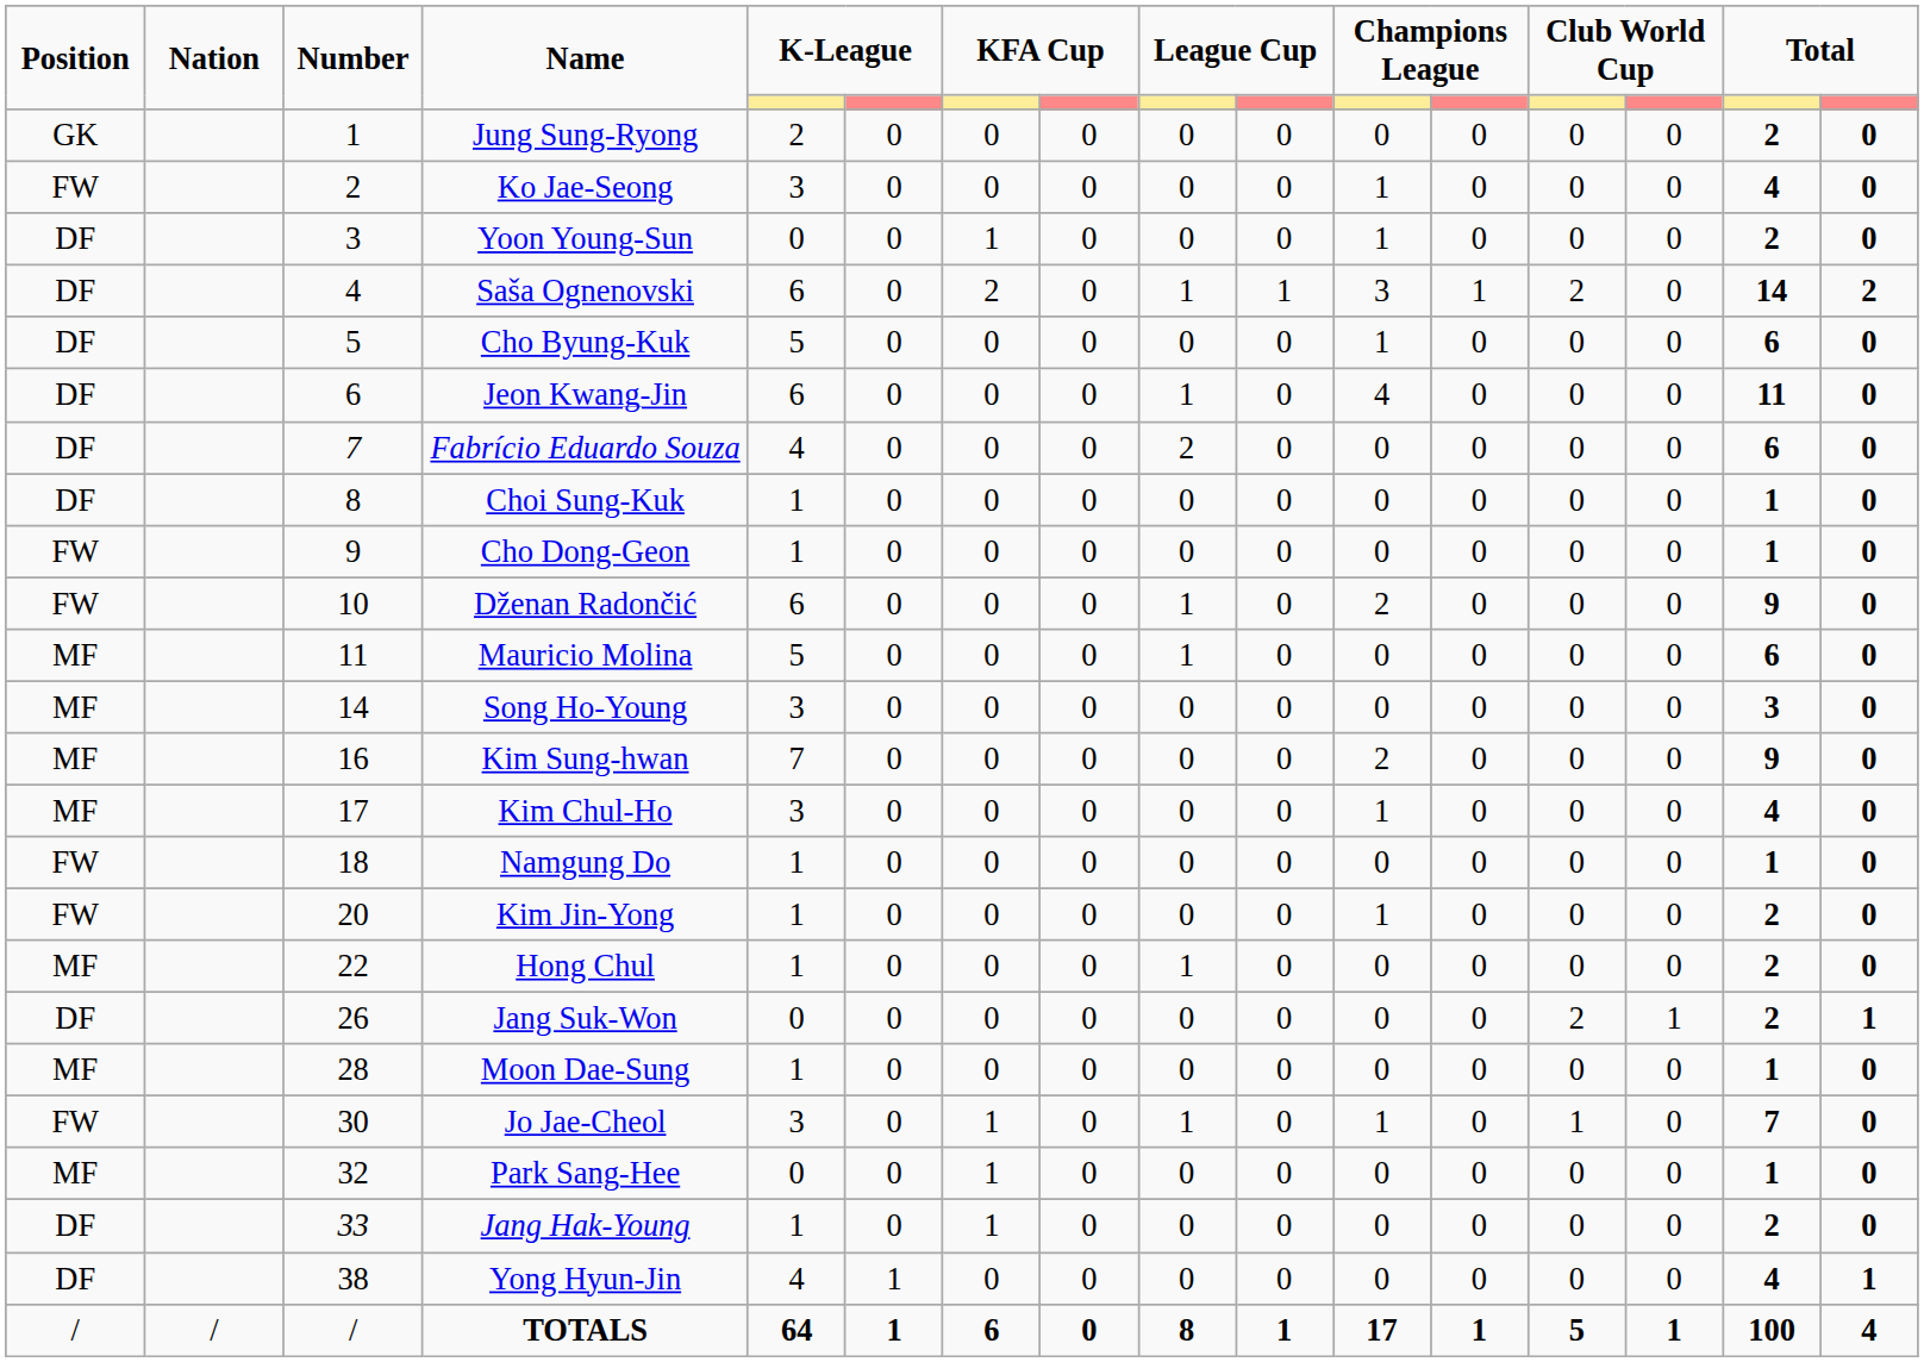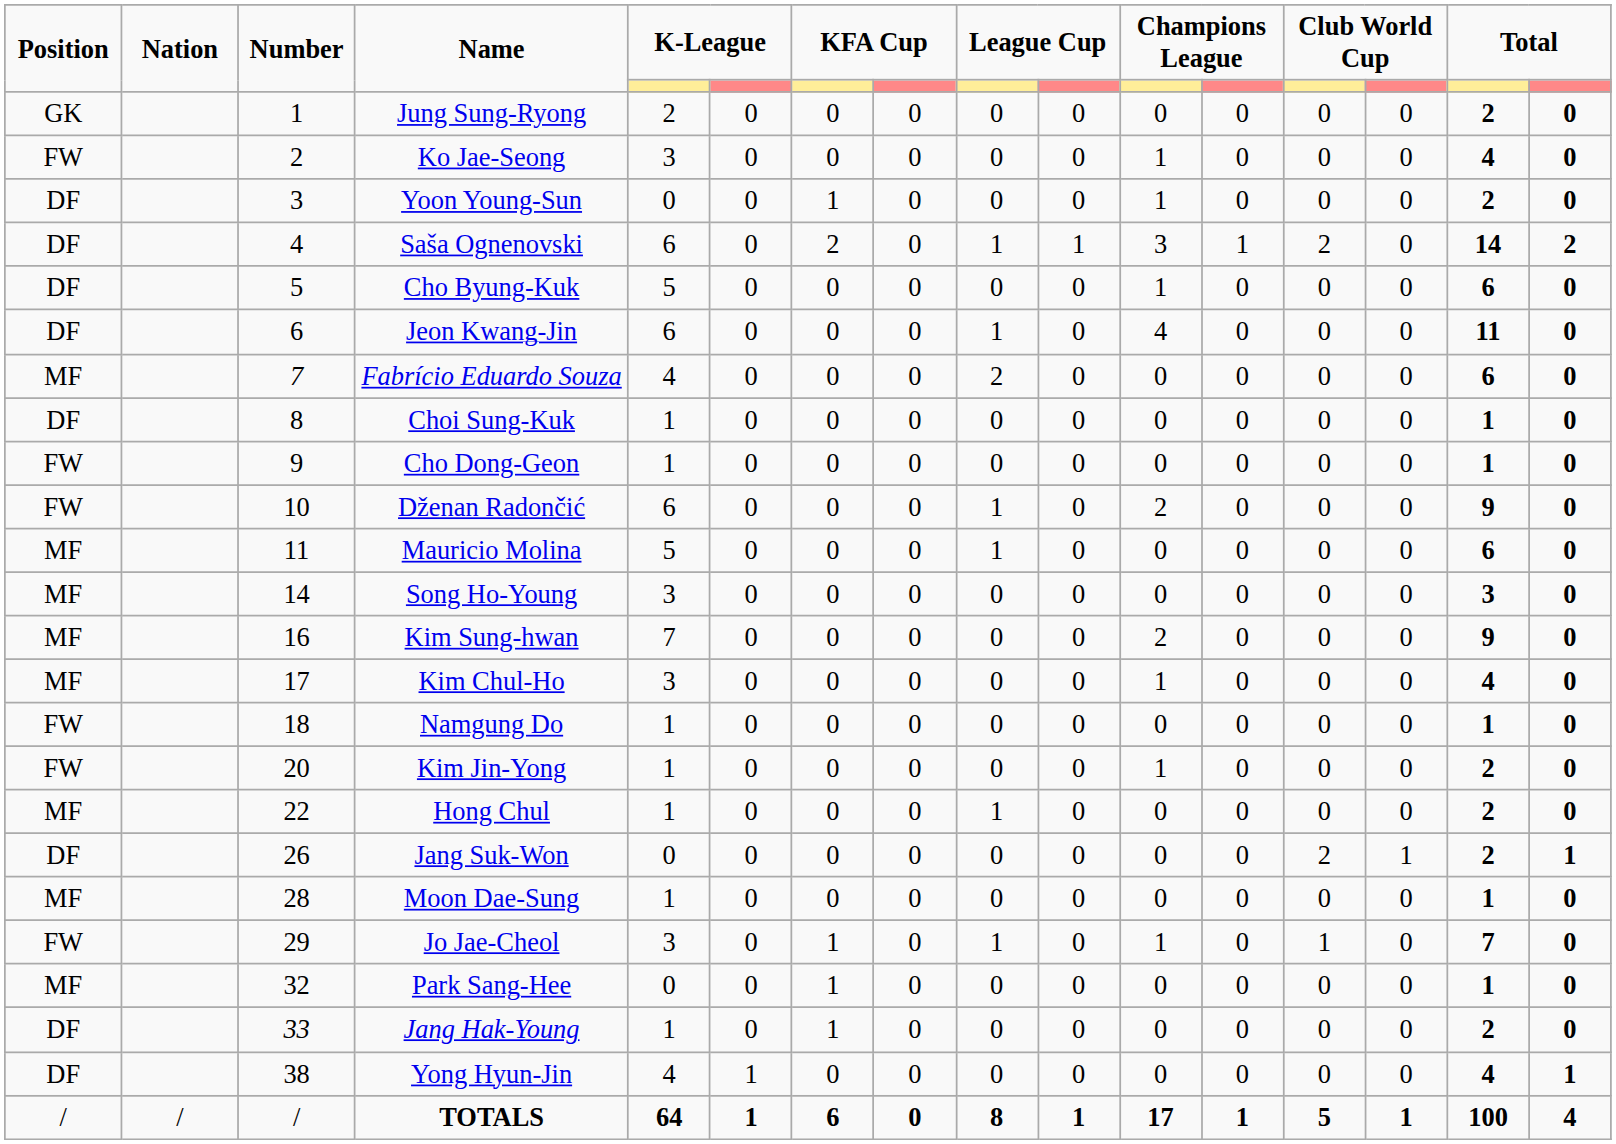 <table class="wikitable" style="font-size: 95%; text-align: center;">
 <tr style="text-align:center;">
 <td rowspan="2"  style="width:60px; "><strong>Position</strong></td>
 <td rowspan="2"  style="width:60px; "><strong>Nation</strong></td>
 <td rowspan="2"  style="width:60px; "><strong>Number</strong></td>
 <td rowspan="2"  style="width:150px; "><strong>Name</strong></td>
 <td colspan="2"  style="width:80px; "><strong>K-League</strong></td>
 <td colspan="2"  style="width:80px; "><strong>KFA Cup</strong></td>
 <td colspan="2"  style="width:80px; "><strong>League Cup</strong></td>
 <td colspan="2"  style="width:80px; "><strong>Champions League</strong></td>
 <td colspan="2"  style="width:80px; "><strong>Club World Cup</strong></td>
 <td colspan="2"  style="width:80px; "><strong>Total</strong></td>
 </tr>
 <tr>
 <th style="width:40px; background:#fe9;"></th>
 <th style="width:40px; background:#ff8888;"></th>
 <th style="width:40px; background:#fe9;"></th>
 <th style="width:40px; background:#ff8888;"></th>
 <th style="width:40px; background:#fe9;"></th>
 <th style="width:40px; background:#ff8888;"></th>
 <th style="width:40px; background:#fe9;"></th>
 <th style="width:40px; background:#ff8888;"></th>
 <th style="width:40px; background:#fe9;"></th>
 <th style="width:40px; background:#ff8888;"></th>
 <th style="width:40px; background:#fe9;"></th>
 <th style="width:40px; background:#ff8888;"></th>
 </tr>
 <tr>
 <td>GK</td>
 <td></td>
 <td>1</td>
 <td><a href='#'>Jung Sung-Ryong</a></td>
 <td>2</td>
 <td>0</td>
 <td>0</td>
 <td>0</td>
 <td>0</td>
 <td>0</td>
 <td>0</td>
 <td>0</td>
 <td>0</td>
 <td>0</td>
 <td><strong>2</strong></td>
 <td><strong>0</strong></td>
 </tr>
 <tr>
 <td>FW</td>
 <td></td>
 <td>2</td>
 <td><a href='#'>Ko Jae-Seong</a></td>
 <td>3</td>
 <td>0</td>
 <td>0</td>
 <td>0</td>
 <td>0</td>
 <td>0</td>
 <td>1</td>
 <td>0</td>
 <td>0</td>
 <td>0</td>
 <td><strong>4</strong></td>
 <td><strong>0</strong></td>
 </tr>
 <tr>
 <td>DF</td>
 <td></td>
 <td>3</td>
 <td><a href='#'>Yoon Young-Sun</a></td>
 <td>0</td>
 <td>0</td>
 <td>1</td>
 <td>0</td>
 <td>0</td>
 <td>0</td>
 <td>1</td>
 <td>0</td>
 <td>0</td>
 <td>0</td>
 <td><strong>2</strong></td>
 <td><strong>0</strong></td>
 </tr>
 <tr>
 <td>DF</td>
 <td></td>
 <td>4</td>
 <td><a href='#'>Saša Ognenovski</a></td>
 <td>6</td>
 <td>0</td>
 <td>2</td>
 <td>0</td>
 <td>1</td>
 <td>1</td>
 <td>3</td>
 <td>1</td>
 <td>2</td>
 <td>0</td>
 <td><strong>14</strong></td>
 <td><strong>2</strong></td>
 </tr>
 <tr>
 <td>DF</td>
 <td></td>
 <td>5</td>
 <td><a href='#'>Cho Byung-Kuk</a></td>
 <td>5</td>
 <td>0</td>
 <td>0</td>
 <td>0</td>
 <td>0</td>
 <td>0</td>
 <td>1</td>
 <td>0</td>
 <td>0</td>
 <td>0</td>
 <td><strong>6</strong></td>
 <td><strong>0</strong></td>
 </tr>
 <tr>
 <td>DF</td>
 <td></td>
 <td>6</td>
 <td><a href='#'>Jeon Kwang-Jin</a></td>
 <td>6</td>
 <td>0</td>
 <td>0</td>
 <td>0</td>
 <td>1</td>
 <td>0</td>
 <td>4</td>
 <td>0</td>
 <td>0</td>
 <td>0</td>
 <td><strong>11</strong></td>
 <td><strong>0</strong></td>
 </tr>
 <tr>
-<td>DF</td>
+<td>MF</td>
 <td></td>
 <td><em>7</em></td>
 <td><em><a href='#'>Fabrício Eduardo Souza</a></em></td>
 <td>4</td>
 <td>0</td>
 <td>0</td>
 <td>0</td>
 <td>2</td>
 <td>0</td>
 <td>0</td>
 <td>0</td>
 <td>0</td>
 <td>0</td>
 <td><strong>6</strong></td>
 <td><strong>0</strong></td>
 </tr>
 <tr>
 <td>DF</td>
 <td></td>
 <td>8</td>
 <td><a href='#'>Choi Sung-Kuk</a></td>
 <td>1</td>
 <td>0</td>
 <td>0</td>
 <td>0</td>
 <td>0</td>
 <td>0</td>
 <td>0</td>
 <td>0</td>
 <td>0</td>
 <td>0</td>
 <td><strong>1</strong></td>
 <td><strong>0</strong></td>
 </tr>
 <tr>
 <td>FW</td>
 <td></td>
 <td>9</td>
 <td><a href='#'>Cho Dong-Geon</a></td>
 <td>1</td>
 <td>0</td>
 <td>0</td>
 <td>0</td>
 <td>0</td>
 <td>0</td>
 <td>0</td>
 <td>0</td>
 <td>0</td>
 <td>0</td>
 <td><strong>1</strong></td>
 <td><strong>0</strong></td>
 </tr>
 <tr>
 <td>FW</td>
 <td></td>
 <td>10</td>
 <td><a href='#'>Dženan Radončić</a></td>
 <td>6</td>
 <td>0</td>
 <td>0</td>
 <td>0</td>
 <td>1</td>
 <td>0</td>
 <td>2</td>
 <td>0</td>
 <td>0</td>
 <td>0</td>
 <td><strong>9</strong></td>
 <td><strong>0</strong></td>
 </tr>
 <tr>
 <td>MF</td>
 <td></td>
 <td>11</td>
 <td><a href='#'>Mauricio Molina</a></td>
 <td>5</td>
 <td>0</td>
 <td>0</td>
 <td>0</td>
 <td>1</td>
 <td>0</td>
 <td>0</td>
 <td>0</td>
 <td>0</td>
 <td>0</td>
 <td><strong>6</strong></td>
 <td><strong>0</strong></td>
 </tr>
 <tr>
 <td>MF</td>
 <td></td>
 <td>14</td>
 <td><a href='#'>Song Ho-Young</a></td>
 <td>3</td>
 <td>0</td>
 <td>0</td>
 <td>0</td>
 <td>0</td>
 <td>0</td>
 <td>0</td>
 <td>0</td>
 <td>0</td>
 <td>0</td>
 <td><strong>3</strong></td>
 <td><strong>0</strong></td>
 </tr>
 <tr>
 <td>MF</td>
 <td></td>
 <td>16</td>
 <td><a href='#'>Kim Sung-hwan</a></td>
 <td>7</td>
 <td>0</td>
 <td>0</td>
 <td>0</td>
 <td>0</td>
 <td>0</td>
 <td>2</td>
 <td>0</td>
 <td>0</td>
 <td>0</td>
 <td><strong>9</strong></td>
 <td><strong>0</strong></td>
 </tr>
 <tr>
 <td>MF</td>
 <td></td>
 <td>17</td>
 <td><a href='#'>Kim Chul-Ho</a></td>
 <td>3</td>
 <td>0</td>
 <td>0</td>
 <td>0</td>
 <td>0</td>
 <td>0</td>
 <td>1</td>
 <td>0</td>
 <td>0</td>
 <td>0</td>
 <td><strong>4</strong></td>
 <td><strong>0</strong></td>
 </tr>
 <tr>
 <td>FW</td>
 <td></td>
 <td>18</td>
 <td><a href='#'>Namgung Do</a></td>
 <td>1</td>
 <td>0</td>
 <td>0</td>
 <td>0</td>
 <td>0</td>
 <td>0</td>
 <td>0</td>
 <td>0</td>
 <td>0</td>
 <td>0</td>
 <td><strong>1</strong></td>
 <td><strong>0</strong></td>
 </tr>
 <tr>
 <td>FW</td>
 <td></td>
 <td>20</td>
 <td><a href='#'>Kim Jin-Yong</a></td>
 <td>1</td>
 <td>0</td>
 <td>0</td>
 <td>0</td>
 <td>0</td>
 <td>0</td>
 <td>1</td>
 <td>0</td>
 <td>0</td>
 <td>0</td>
 <td><strong>2</strong></td>
 <td><strong>0</strong></td>
 </tr>
 <tr>
 <td>MF</td>
 <td></td>
 <td>22</td>
 <td><a href='#'>Hong Chul</a></td>
 <td>1</td>
 <td>0</td>
 <td>0</td>
 <td>0</td>
 <td>1</td>
 <td>0</td>
 <td>0</td>
 <td>0</td>
 <td>0</td>
 <td>0</td>
 <td><strong>2</strong></td>
 <td><strong>0</strong></td>
 </tr>
 <tr>
 <td>DF</td>
 <td></td>
 <td>26</td>
 <td><a href='#'>Jang Suk-Won</a></td>
 <td>0</td>
 <td>0</td>
 <td>0</td>
 <td>0</td>
 <td>0</td>
 <td>0</td>
 <td>0</td>
 <td>0</td>
 <td>2</td>
 <td>1</td>
 <td><strong>2</strong></td>
 <td><strong>1</strong></td>
 </tr>
 <tr>
 <td>MF</td>
 <td></td>
 <td>28</td>
 <td><a href='#'>Moon Dae-Sung</a></td>
 <td>1</td>
 <td>0</td>
 <td>0</td>
 <td>0</td>
 <td>0</td>
 <td>0</td>
 <td>0</td>
 <td>0</td>
 <td>0</td>
 <td>0</td>
 <td><strong>1</strong></td>
 <td><strong>0</strong></td>
 </tr>
 <tr>
 <td>FW</td>
 <td></td>
-<td>30</td>
+<td>29</td>
 <td><a href='#'>Jo Jae-Cheol</a></td>
 <td>3</td>
 <td>0</td>
 <td>1</td>
 <td>0</td>
 <td>1</td>
 <td>0</td>
 <td>1</td>
 <td>0</td>
 <td>1</td>
 <td>0</td>
 <td><strong>7</strong></td>
 <td><strong>0</strong></td>
 </tr>
 <tr>
 <td>MF</td>
 <td></td>
 <td>32</td>
 <td><a href='#'>Park Sang-Hee</a></td>
 <td>0</td>
 <td>0</td>
 <td>1</td>
 <td>0</td>
 <td>0</td>
 <td>0</td>
 <td>0</td>
 <td>0</td>
 <td>0</td>
 <td>0</td>
 <td><strong>1</strong></td>
 <td><strong>0</strong></td>
 </tr>
 <tr>
 <td>DF</td>
 <td></td>
 <td><em>33</em></td>
 <td><em><a href='#'>Jang Hak-Young</a></em></td>
 <td>1</td>
 <td>0</td>
 <td>1</td>
 <td>0</td>
 <td>0</td>
 <td>0</td>
 <td>0</td>
 <td>0</td>
 <td>0</td>
 <td>0</td>
 <td><strong>2</strong></td>
 <td><strong>0</strong></td>
 </tr>
 <tr>
 <td>DF</td>
 <td></td>
 <td>38</td>
 <td><a href='#'>Yong Hyun-Jin</a></td>
 <td>4</td>
 <td>1</td>
 <td>0</td>
 <td>0</td>
 <td>0</td>
 <td>0</td>
 <td>0</td>
 <td>0</td>
 <td>0</td>
 <td>0</td>
 <td><strong>4</strong></td>
 <td><strong>1</strong></td>
 </tr>
 <tr>
 <td>/</td>
 <td>/</td>
 <td>/</td>
 <td><strong>TOTALS</strong></td>
 <td><strong>64</strong></td>
 <td><strong>1</strong></td>
 <td><strong>6</strong></td>
 <td><strong>0</strong></td>
 <td><strong>8</strong></td>
 <td><strong>1</strong></td>
 <td><strong>17</strong></td>
 <td><strong>1</strong></td>
 <td><strong>5</strong></td>
 <td><strong>1</strong></td>
 <td><strong>100</strong></td>
 <td><strong>4</strong></td>
 </tr>
 </table>
